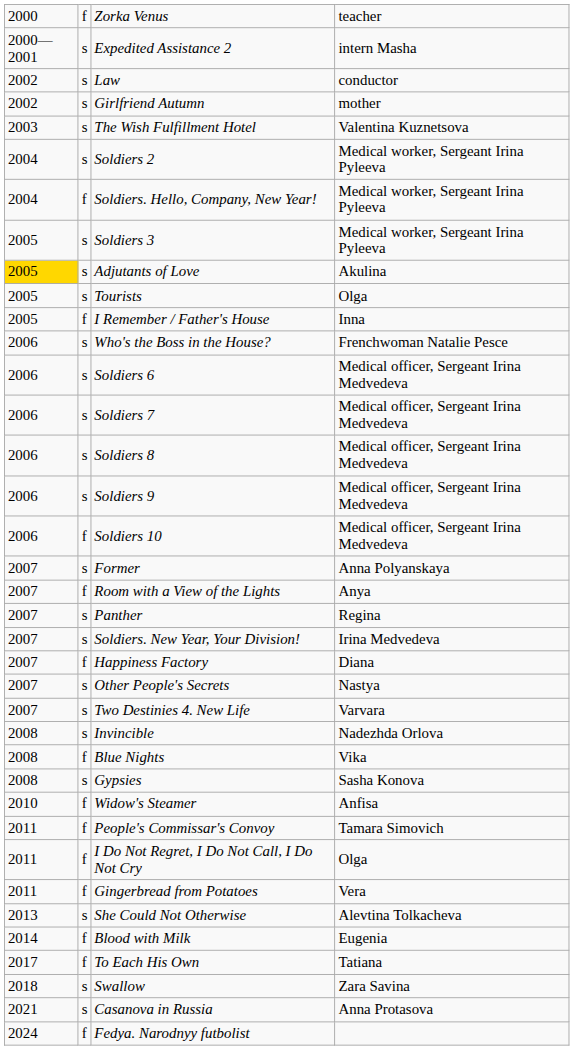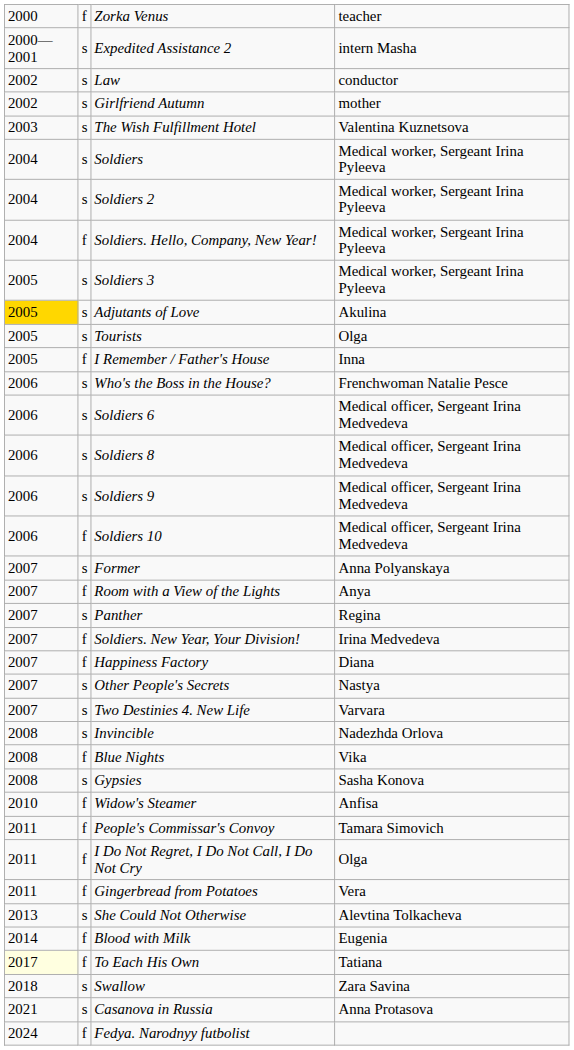 <table class="wikitable sortable">
 <tr>
 <td>2000</td>
 <td>f</td>
 <td><em>Zorka Venus</em></td>
 <td>teacher</td>
 </tr>
 <tr>
 <td>2000—2001</td>
 <td>s</td>
 <td><em>Expedited Assistance 2</em></td>
 <td>intern Masha</td>
 </tr>
 <tr>
 <td>2002</td>
 <td>s</td>
 <td><em>Law</em></td>
 <td>conductor</td>
 </tr>
 <tr>
 <td>2002</td>
 <td>s</td>
 <td><em>Girlfriend Autumn</em></td>
 <td>mother</td>
 </tr>
 <tr>
 <td>2003</td>
 <td>s</td>
 <td><em>The Wish Fulfillment Hotel</em></td>
 <td>Valentina Kuznetsova</td>
+</tr>
+<tr>
+<td>2004</td>
+<td>s</td>
+<td><em>Soldiers</em></td>
+<td>Medical worker, Sergeant Irina Pyleeva</td>
 </tr>
 <tr>
 <td>2004</td>
 <td>s</td>
 <td><em>Soldiers 2</em></td>
 <td>Medical worker, Sergeant Irina Pyleeva</td>
 </tr>
 <tr>
 <td>2004</td>
 <td>f</td>
 <td><em>Soldiers. Hello, Company, New Year!</em></td>
 <td>Medical worker, Sergeant Irina Pyleeva</td>
 </tr>
 <tr>
 <td>2005</td>
 <td>s</td>
 <td><em>Soldiers  3</em></td>
 <td>Medical worker, Sergeant Irina Pyleeva</td>
 </tr>
 <tr>
 <td style="background: gold;">2005</td>
 <td>s</td>
 <td><em>Adjutants of Love</em></td>
 <td>Akulina</td>
 </tr>
 <tr>
 <td>2005</td>
 <td>s</td>
 <td><em>Tourists</em></td>
 <td>Olga</td>
 </tr>
 <tr>
 <td>2005</td>
 <td>f</td>
 <td><em>I Remember / Father's House</em></td>
 <td>Inna</td>
 </tr>
 <tr>
 <td>2006</td>
 <td>s</td>
 <td><em>Who's the Boss in the House?</em></td>
 <td>Frenchwoman Natalie Pesce</td>
 </tr>
 <tr>
 <td>2006</td>
 <td>s</td>
 <td><em>Soldiers 6</em></td>
 <td>Medical officer, Sergeant Irina Medvedeva</td>
 </tr>
 <tr>
 <td>2006</td>
 <td>s</td>
-<td><em>Soldiers  7</em></td>
-<td>Medical officer, Sergeant Irina Medvedeva</td>
-</tr>
-<tr>
-<td>2006</td>
-<td>s</td>
 <td><em>Soldiers  8</em></td>
 <td>Medical officer, Sergeant Irina Medvedeva</td>
 </tr>
 <tr>
 <td>2006</td>
 <td>s</td>
 <td><em>Soldiers  9</em></td>
 <td>Medical officer, Sergeant Irina Medvedeva</td>
 </tr>
 <tr>
 <td>2006</td>
 <td>f</td>
 <td><em>Soldiers  10</em></td>
 <td>Medical officer, Sergeant Irina Medvedeva</td>
 </tr>
 <tr>
 <td>2007</td>
 <td>s</td>
 <td><em>Former</em></td>
 <td>Anna Polyanskaya</td>
 </tr>
 <tr>
 <td>2007</td>
 <td>f</td>
 <td><em>Room with a View of the Lights</em></td>
 <td>Anya</td>
 </tr>
 <tr>
 <td>2007</td>
 <td>s</td>
 <td><em>Panther</em></td>
 <td>Regina</td>
 </tr>
 <tr>
 <td>2007</td>
-<td>s</td>
+<td>f</td>
 <td><em>Soldiers. New Year, Your Division!</em></td>
 <td>Irina Medvedeva</td>
 </tr>
 <tr>
 <td>2007</td>
 <td>f</td>
 <td><em>Happiness Factory</em></td>
 <td>Diana</td>
 </tr>
 <tr>
 <td>2007</td>
 <td>s</td>
 <td><em>Other People's Secrets</em></td>
 <td>Nastya</td>
 </tr>
 <tr>
 <td>2007</td>
 <td>s</td>
 <td><em>Two Destinies 4. New Life</em></td>
 <td>Varvara</td>
 </tr>
 <tr>
 <td>2008</td>
 <td>s</td>
 <td><em>Invincible</em></td>
 <td>Nadezhda Orlova</td>
 </tr>
 <tr>
 <td>2008</td>
 <td>f</td>
 <td><em>Blue Nights</em></td>
 <td>Vika</td>
 </tr>
 <tr>
 <td>2008</td>
 <td>s</td>
 <td><em>Gypsies</em></td>
 <td>Sasha Konova</td>
 </tr>
 <tr>
 <td>2010</td>
 <td>f</td>
 <td><em>Widow's Steamer</em></td>
 <td>Anfisa</td>
 </tr>
 <tr>
 <td>2011</td>
 <td>f</td>
 <td><em>People's Commissar's Convoy</em></td>
 <td>Tamara Simovich</td>
 </tr>
 <tr>
 <td>2011</td>
 <td>f</td>
 <td><em>I Do Not Regret, I Do Not Call, I Do Not Cry</em></td>
 <td>Olga</td>
 </tr>
 <tr>
 <td>2011</td>
 <td>f</td>
 <td><em>Gingerbread from Potatoes</em></td>
 <td>Vera</td>
 </tr>
 <tr>
 <td>2013</td>
 <td>s</td>
 <td><em>She Could Not Otherwise</em></td>
 <td>Alevtina Tolkacheva</td>
 </tr>
 <tr>
 <td>2014</td>
 <td>f</td>
 <td><em>Blood with Milk</em></td>
 <td>Eugenia</td>
 </tr>
 <tr>
-<td>2017</td>
+<td style="background: lightyellow;">2017</td>
 <td>f</td>
 <td><em>To Each His Own</em></td>
 <td>Tatiana</td>
 </tr>
 <tr>
 <td>2018</td>
 <td>s</td>
 <td><em>Swallow</em></td>
 <td>Zara Savina</td>
 </tr>
 <tr>
 <td>2021</td>
 <td>s</td>
 <td><em>Casanova in Russia</em></td>
 <td>Anna Protasova</td>
 </tr>
 <tr>
 <td>2024</td>
 <td>f</td>
 <td><em>Fedya. Narodnyy futbolist</em></td>
 <td></td>
 </tr>
 </table>
